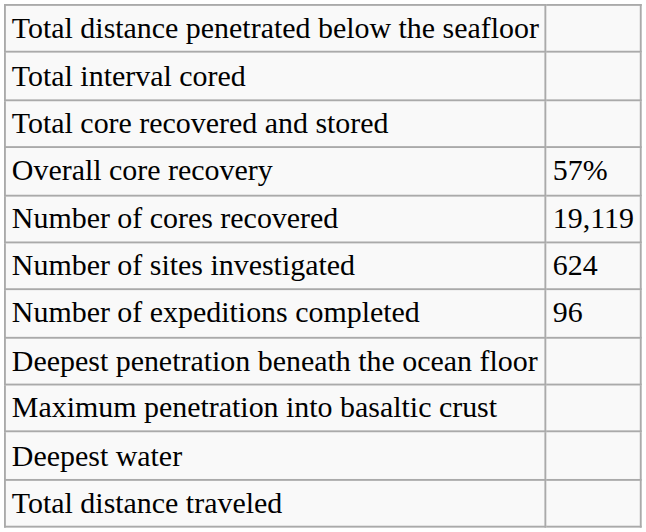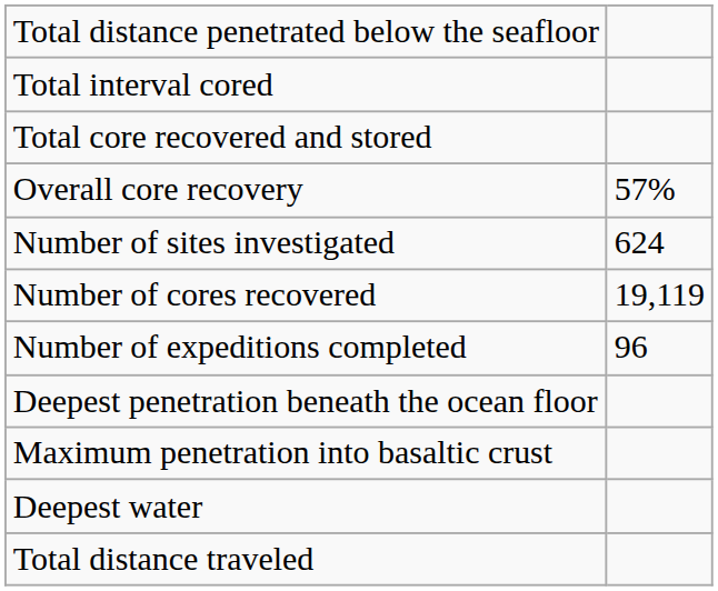 <table class="wikitable">
 <tr>
 <td>Total distance penetrated below the seafloor</td>
 <td></td>
 </tr>
 <tr>
 <td>Total interval cored</td>
 <td></td>
 </tr>
 <tr>
 <td>Total core recovered and stored</td>
 <td></td>
 </tr>
 <tr>
 <td>Overall core recovery</td>
 <td>57%</td>
 </tr>
 <tr>
+<td>Number of sites investigated</td>
+<td>624</td>
+</tr>
+<tr>
 <td>Number of cores recovered</td>
 <td>19,119</td>
-</tr>
-<tr>
-<td>Number of sites investigated</td>
-<td>624</td>
 </tr>
 <tr>
 <td>Number of expeditions completed</td>
 <td>96</td>
 </tr>
 <tr>
 <td>Deepest penetration beneath the ocean floor</td>
 <td></td>
 </tr>
 <tr>
 <td>Maximum penetration into basaltic crust</td>
 <td></td>
 </tr>
 <tr>
 <td>Deepest water</td>
 <td></td>
 </tr>
 <tr>
 <td>Total distance traveled</td>
 <td></td>
 </tr>
 </table>
